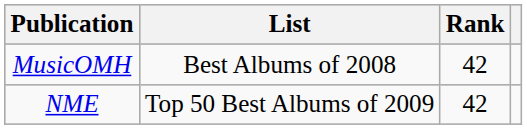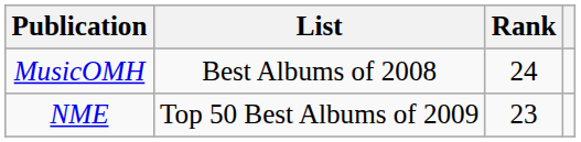 <table class="wikitable sortable plainrowheaders" style="text-align:center">
 <tr>
 <th scope="col">Publication</th>
 <th scope="col">List</th>
 <th scope="col">Rank</th>
 <th scope="col"></th>
 </tr>
 <tr>
 <td><em><a href='#'>MusicOMH</a></em></td>
 <td>Best Albums of 2008</td>
-<td>42</td>
+<td>24</td>
 <td></td>
 </tr>
 <tr>
 <td><em><a href='#'>NME</a></em></td>
 <td>Top 50 Best Albums of 2009</td>
-<td>42</td>
+<td>23</td>
 <td></td>
 </tr>
 </table>
